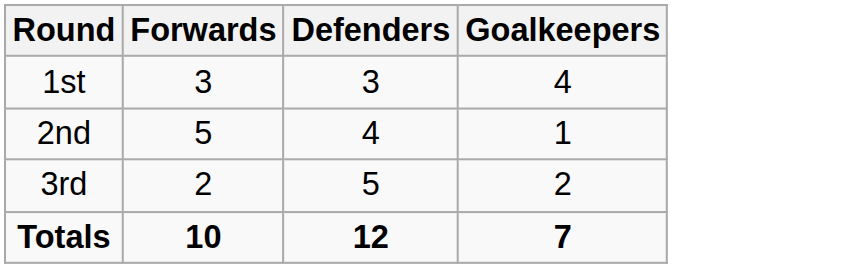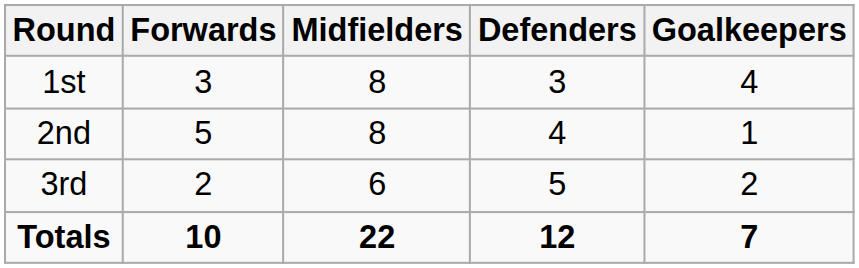 <table class="wikitable sortable" style="text-align: center">
 <tr>
 <th>Round</th>
 <th>Forwards</th>
+<th>Midfielders</th>
 <th>Defenders</th>
 <th>Goalkeepers</th>
 </tr>
 <tr>
 <td>1st</td>
 <td>3</td>
+<td>8</td>
 <td>3</td>
 <td>4</td>
 </tr>
 <tr>
 <td>2nd</td>
 <td>5</td>
+<td>8</td>
 <td>4</td>
 <td>1</td>
 </tr>
 <tr>
 <td>3rd</td>
 <td>2</td>
+<td>6</td>
 <td>5</td>
 <td>2</td>
 </tr>
 <tr class="sortbottom">
 <td><strong>Totals</strong></td>
 <td><strong>10</strong></td>
+<td><strong>22</strong></td>
 <td><strong>12</strong></td>
 <td><strong>7</strong></td>
 </tr>
 </table>
